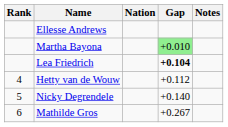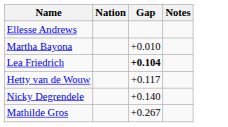 <table class="wikitable sortable" style="text-align:center">
 <tr>
-<th>Rank</th>
 <th>Name</th>
 <th>Nation</th>
 <th>Gap</th>
 <th>Notes</th>
 </tr>
 <tr>
-<td></td>
 <td align=left><a href='#'>Ellesse Andrews</a></td>
 <td align=left></td>
 <td></td>
 <td></td>
 </tr>
 <tr>
-<td></td>
 <td align=left><a href='#'>Martha Bayona</a></td>
 <td align=left></td>
-<td style="background: lightgreen;">+0.010</td>
+<td>+0.010</td>
 <td></td>
 </tr>
 <tr>
-<td></td>
 <td align=left><a href='#'>Lea Friedrich</a></td>
 <td align=left></td>
 <td><strong>+0.104</strong></td>
 <td></td>
 </tr>
 <tr>
-<td>4</td>
 <td align=left><a href='#'>Hetty van de Wouw</a></td>
 <td align=left></td>
-<td>+0.112</td>
+<td>+0.117</td>
 <td></td>
 </tr>
 <tr>
-<td>5</td>
 <td align=left><a href='#'>Nicky Degrendele</a></td>
 <td align=left></td>
 <td>+0.140</td>
 <td></td>
 </tr>
 <tr>
-<td>6</td>
 <td align=left><a href='#'>Mathilde Gros</a></td>
 <td align=left></td>
 <td>+0.267</td>
 <td></td>
 </tr>
 </table>
